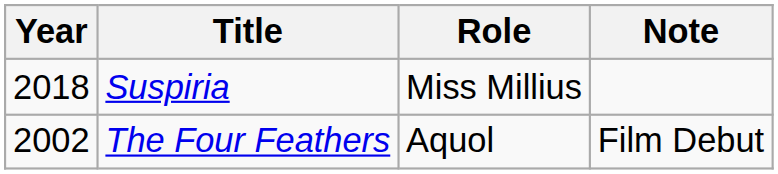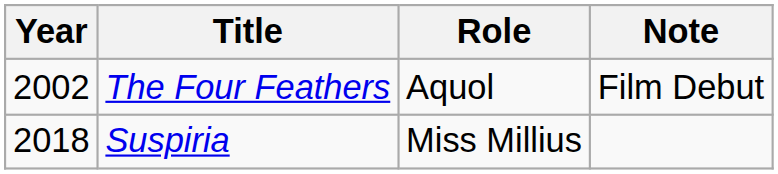 <table class="wikitable">
 <tr>
 <th>Year</th>
 <th>Title</th>
 <th>Role</th>
 <th>Note</th>
 </tr>
 <tr>
+<td>2002</td>
+<td><em><a href='#'>The Four Feathers</a></em></td>
+<td>Aquol</td>
+<td>Film Debut</td>
+</tr>
+<tr>
 <td>2018</td>
 <td><em><a href='#'>Suspiria</a></em></td>
 <td>Miss Millius</td>
 <td></td>
 </tr>
-<tr>
-<td>2002</td>
-<td><em><a href='#'>The Four Feathers</a></em></td>
-<td>Aquol</td>
-<td>Film Debut</td>
-</tr>
 </table>
